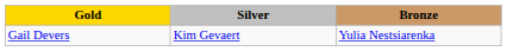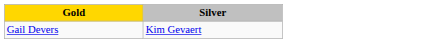 <table class="wikitable" style="text-align:left">
 <tr align="center">
 <td width=200 bgcolor=gold><strong>Gold</strong></td>
 <td width=200 bgcolor=silver><strong>Silver</strong></td>
-<td width=200 bgcolor=CC9966><strong>Bronze</strong></td>
 </tr>
 <tr>
 <td><a href='#'>Gail Devers</a><br><em></em></td>
 <td><a href='#'>Kim Gevaert</a><br><em></em></td>
-<td><a href='#'>Yulia Nestsiarenka</a><br><em></em></td>
 </tr>
 </table>
